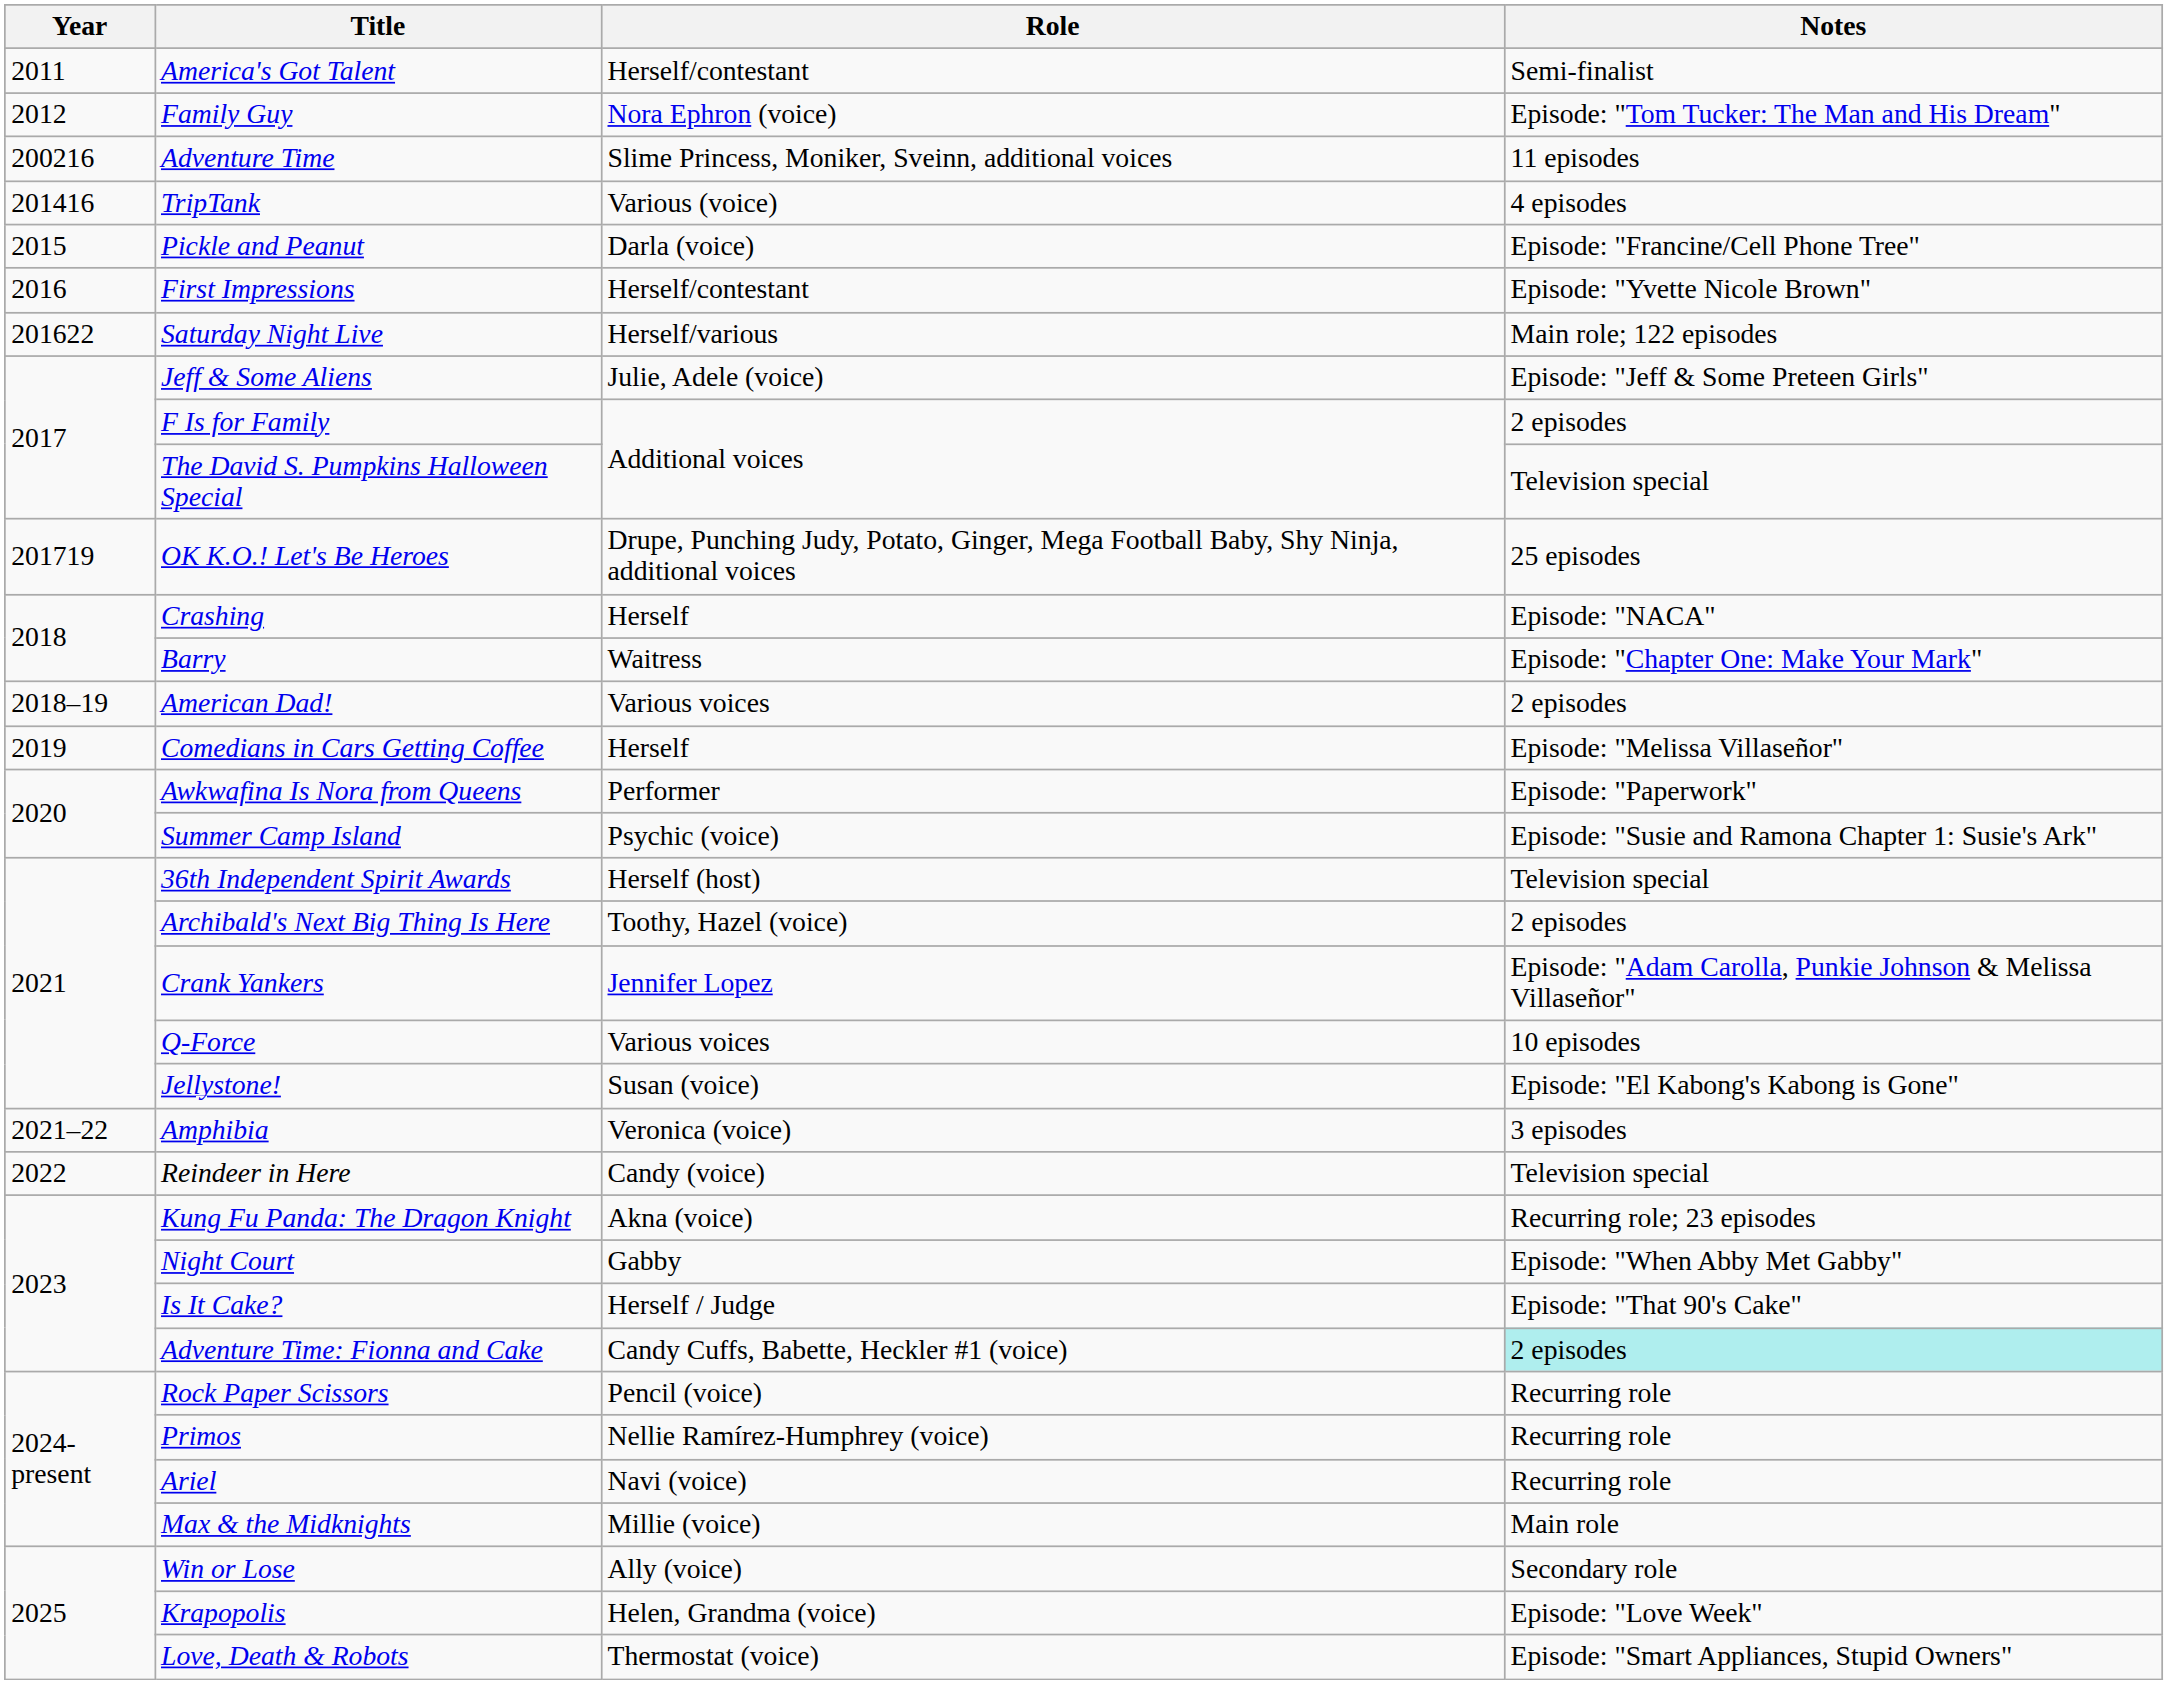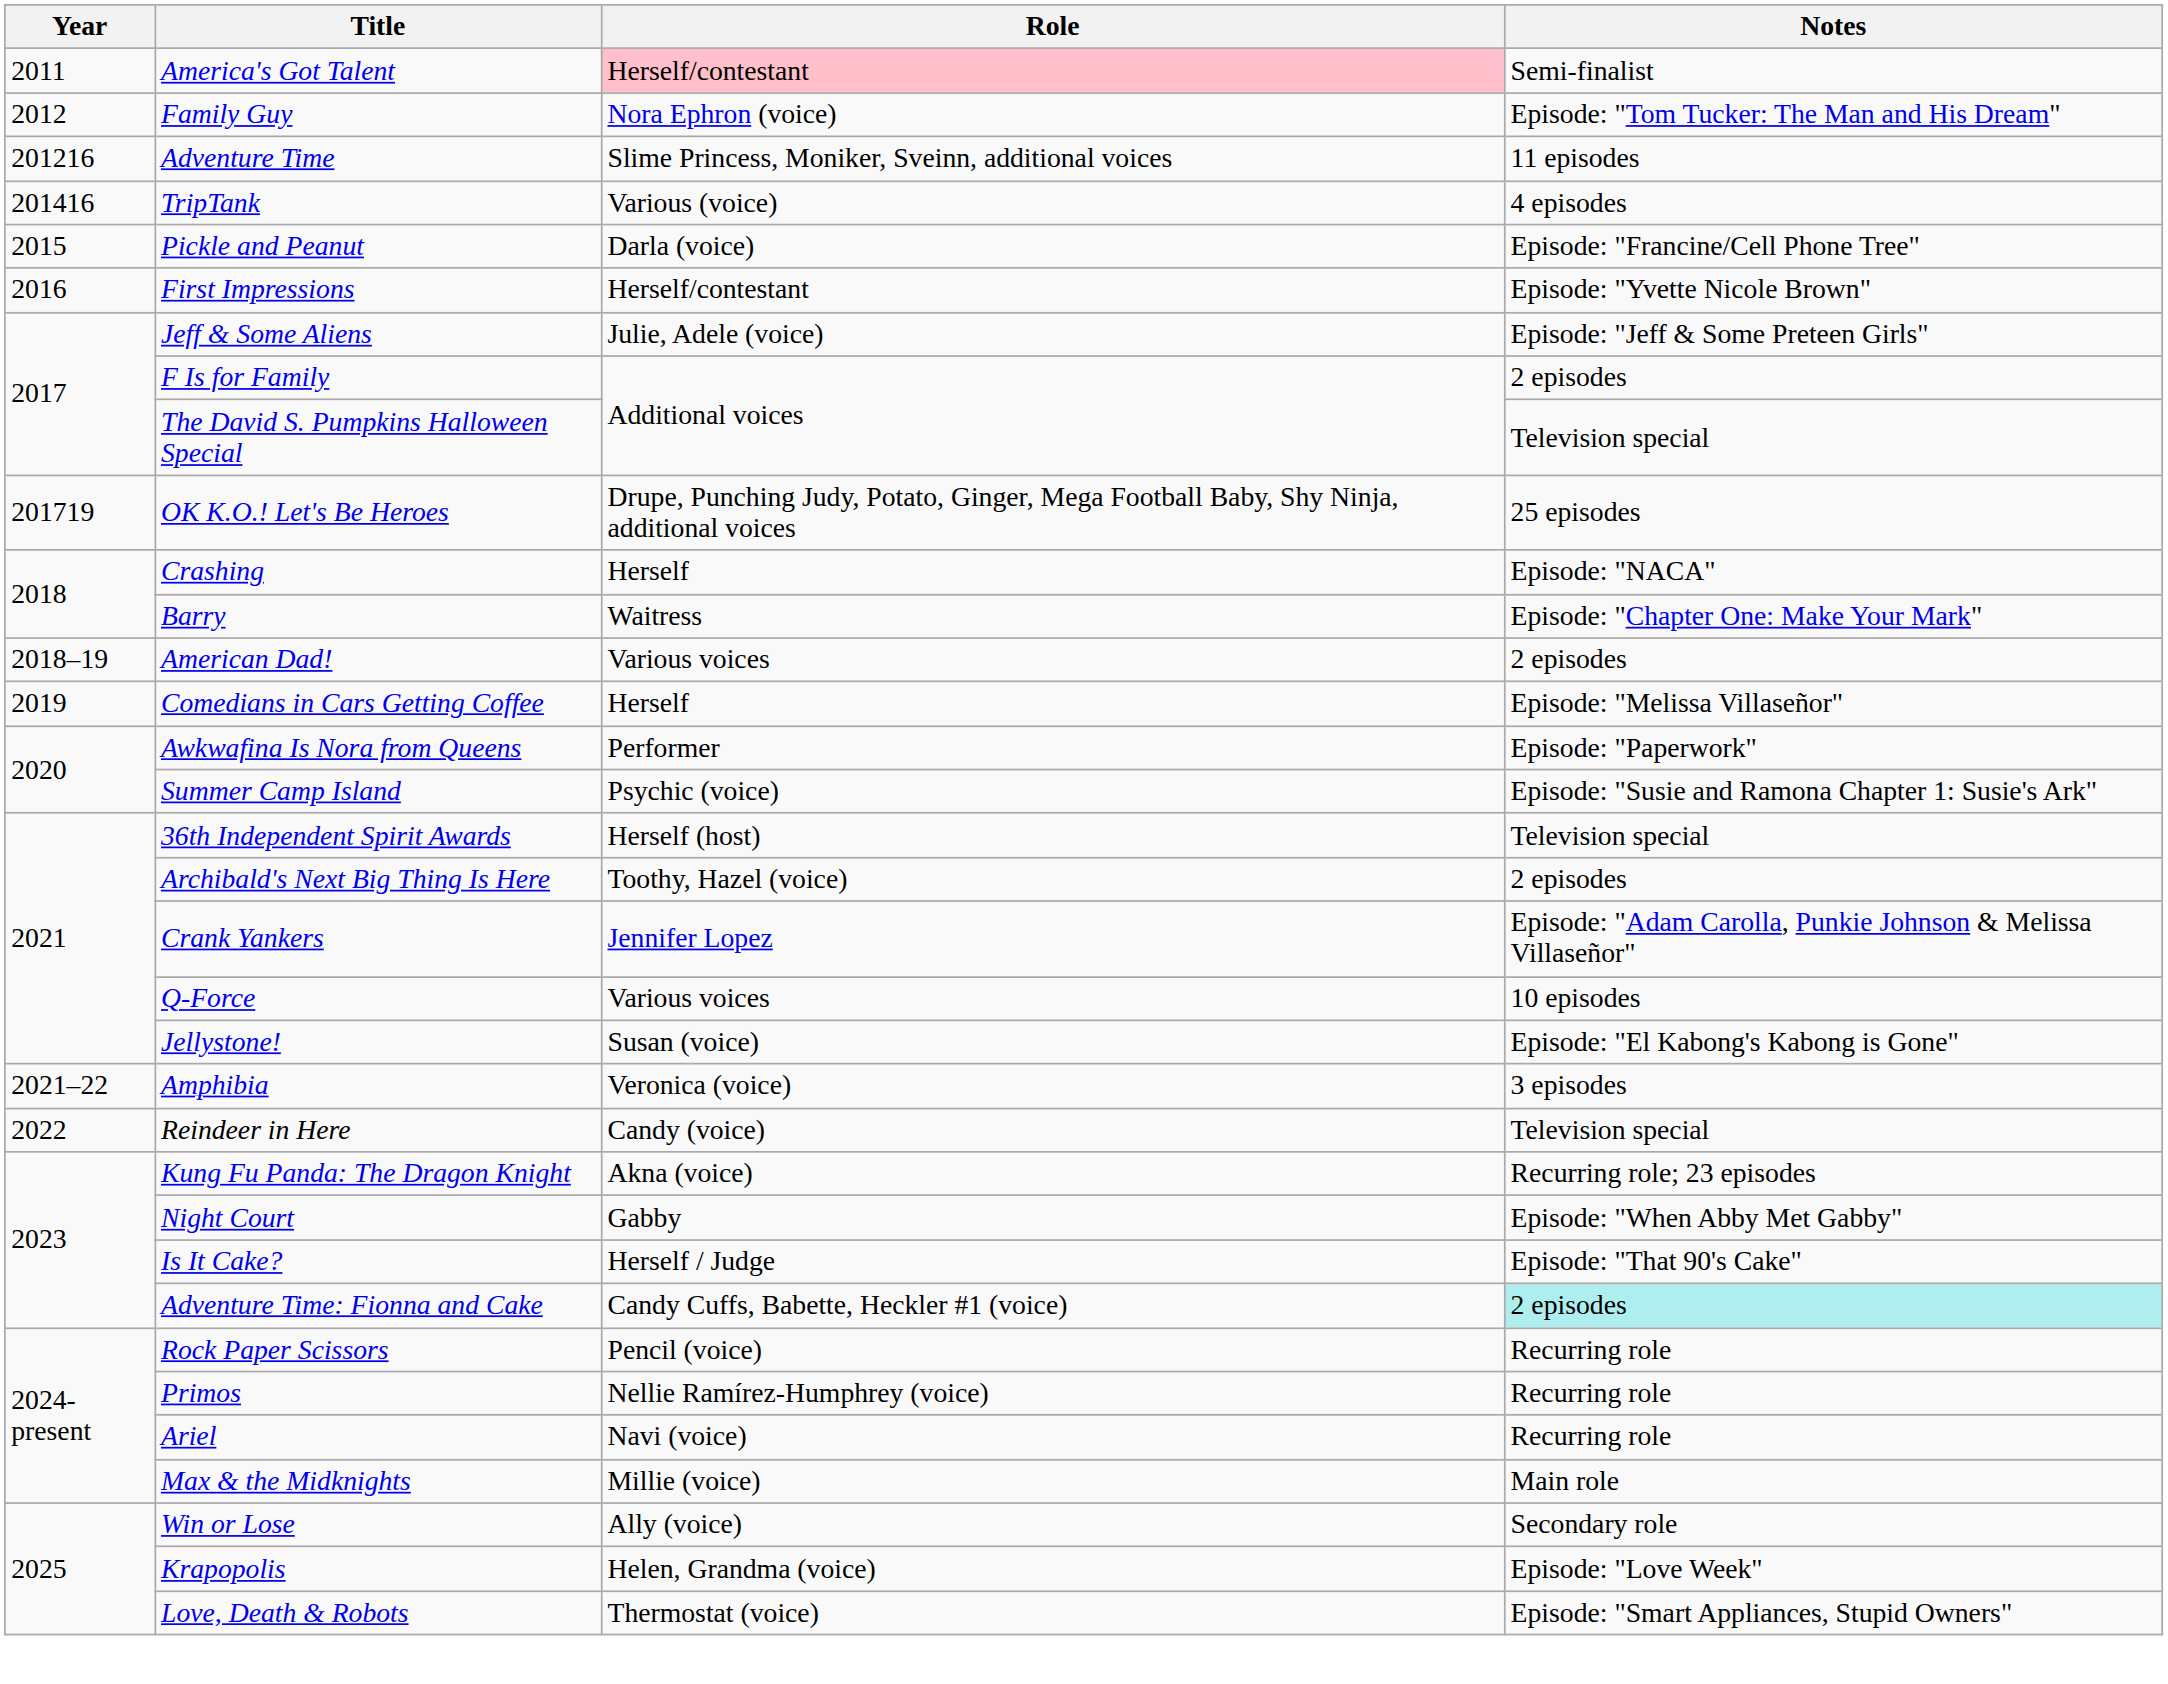 <table class="wikitable plainrowheaders">
 <tr>
 <th scope="col">Year</th>
 <th scope="col">Title</th>
 <th scope="col">Role</th>
 <th scope="col" class="unsortable">Notes</th>
 </tr>
 <tr>
 <td>2011</td>
 <td scope="row"><em><a href='#'>America's Got Talent</a></em></td>
-<td>Herself/contestant</td>
+<td style="background: pink;">Herself/contestant</td>
 <td>Semi-finalist</td>
 </tr>
 <tr>
 <td>2012</td>
 <td scope="row"><em><a href='#'>Family Guy</a></em></td>
 <td><a href='#'>Nora Ephron</a> (voice)</td>
 <td>Episode: "<a href='#'>Tom Tucker: The Man and His Dream</a>"</td>
 </tr>
 <tr>
-<td>200216</td>
+<td>201216</td>
 <td scope="row"><em><a href='#'>Adventure Time</a></em></td>
 <td>Slime Princess, Moniker, Sveinn, additional voices</td>
 <td>11 episodes</td>
 </tr>
 <tr>
 <td>201416</td>
 <td scope="row"><em><a href='#'>TripTank</a></em></td>
 <td>Various (voice)</td>
 <td>4 episodes</td>
 </tr>
 <tr>
 <td>2015</td>
 <td scope="row"><em><a href='#'>Pickle and Peanut</a></em></td>
 <td>Darla (voice)</td>
 <td>Episode: "Francine/Cell Phone Tree"</td>
 </tr>
 <tr>
 <td>2016</td>
 <td scope="row"><em><a href='#'>First Impressions</a></em></td>
 <td>Herself/contestant</td>
 <td>Episode: "Yvette Nicole Brown"</td>
-</tr>
-<tr>
-<td>201622</td>
-<td scope="row"><em><a href='#'>Saturday Night Live</a></em></td>
-<td>Herself/various</td>
-<td>Main role; 122 episodes</td>
 </tr>
 <tr>
 <td rowspan="3">2017</td>
 <td><em><a href='#'>Jeff & Some Aliens</a></em></td>
 <td>Julie, Adele (voice)</td>
 <td>Episode: "Jeff & Some Preteen Girls"</td>
 </tr>
 <tr>
 <td scope="row"><em><a href='#'>F Is for Family</a></em></td>
 <td rowspan="2">Additional voices</td>
 <td>2 episodes</td>
 </tr>
 <tr>
 <td scope="row"><em><a href='#'>The David S. Pumpkins Halloween Special</a></em></td>
 <td>Television special</td>
 </tr>
 <tr>
 <td>201719</td>
 <td scope="row"><em><a href='#'>OK K.O.! Let's Be Heroes</a></em></td>
 <td>Drupe, Punching Judy, Potato, Ginger, Mega Football Baby, Shy Ninja, additional voices</td>
 <td>25 episodes</td>
 </tr>
 <tr>
 <td rowspan="2">2018</td>
 <td scope="row"><em><a href='#'>Crashing</a></em></td>
 <td>Herself</td>
 <td>Episode: "NACA"</td>
 </tr>
 <tr>
 <td scope="row"><em><a href='#'>Barry</a></em></td>
 <td>Waitress</td>
 <td>Episode: "<a href='#'>Chapter One: Make Your Mark</a>"</td>
 </tr>
 <tr>
 <td>2018–19</td>
 <td scope="row"><em><a href='#'>American Dad!</a></em></td>
 <td>Various voices</td>
 <td>2 episodes</td>
 </tr>
 <tr>
 <td>2019</td>
 <td scope="row"><em><a href='#'>Comedians in Cars Getting Coffee</a></em></td>
 <td>Herself</td>
 <td>Episode: "Melissa Villaseñor"</td>
 </tr>
 <tr>
 <td rowspan="2">2020</td>
 <td scope="row"><em><a href='#'>Awkwafina Is Nora from Queens</a></em></td>
 <td>Performer</td>
 <td>Episode: "Paperwork"</td>
 </tr>
 <tr>
 <td scope="row"><em><a href='#'>Summer Camp Island</a></em></td>
 <td>Psychic (voice)</td>
 <td>Episode: "Susie and Ramona Chapter 1: Susie's Ark"</td>
 </tr>
 <tr>
 <td rowspan="5">2021</td>
 <td scope="row"><em><a href='#'>36th Independent Spirit Awards</a></em></td>
 <td>Herself (host)</td>
 <td>Television special</td>
 </tr>
 <tr>
 <td scope="row"><em><a href='#'>Archibald's Next Big Thing Is Here</a></em></td>
 <td>Toothy, Hazel (voice)</td>
 <td>2 episodes</td>
 </tr>
 <tr>
 <td scope="row"><em><a href='#'>Crank Yankers</a></em></td>
 <td><a href='#'>Jennifer Lopez</a></td>
 <td>Episode: "<a href='#'>Adam Carolla</a>, <a href='#'>Punkie Johnson</a> & Melissa Villaseñor"</td>
 </tr>
 <tr>
 <td scope="row"><em><a href='#'>Q-Force</a></em></td>
 <td>Various voices</td>
 <td>10 episodes</td>
 </tr>
 <tr>
 <td><em><a href='#'>Jellystone!</a></em></td>
 <td>Susan (voice)</td>
 <td>Episode: "El Kabong's Kabong is Gone"</td>
 </tr>
 <tr>
 <td>2021–22</td>
 <td scope="row"><em><a href='#'>Amphibia</a></em></td>
 <td>Veronica (voice)</td>
 <td>3 episodes</td>
 </tr>
 <tr>
 <td>2022</td>
 <td scope="row"><em>Reindeer in Here</em></td>
 <td>Candy (voice)</td>
 <td>Television special</td>
 </tr>
 <tr>
 <td rowspan="4">2023</td>
 <td scope="row"><em><a href='#'>Kung Fu Panda: The Dragon Knight</a></em></td>
 <td>Akna (voice)</td>
 <td>Recurring role; 23 episodes</td>
 </tr>
 <tr>
 <td scope="row"><em><a href='#'>Night Court</a></em></td>
 <td>Gabby</td>
 <td>Episode: "When Abby Met Gabby"</td>
 </tr>
 <tr>
 <td scope="row"><em><a href='#'>Is It Cake?</a></em></td>
 <td>Herself / Judge</td>
 <td>Episode: "That 90's Cake"</td>
 </tr>
 <tr>
 <td scope="row"><em><a href='#'>Adventure Time: Fionna and Cake</a></em></td>
 <td>Candy Cuffs, Babette, Heckler #1 (voice)</td>
 <td style="background: paleturquoise;">2 episodes</td>
 </tr>
 <tr>
 <td rowspan=4>2024-present</td>
 <td scope="row"><em><a href='#'>Rock Paper Scissors</a></em></td>
 <td>Pencil (voice)</td>
 <td>Recurring role</td>
 </tr>
 <tr>
 <td scope="row"><em><a href='#'>Primos</a></em></td>
 <td>Nellie Ramírez-Humphrey (voice)</td>
 <td>Recurring role</td>
 </tr>
 <tr>
 <td scope="row"><em><a href='#'>Ariel</a></em></td>
 <td>Navi (voice)</td>
 <td>Recurring role</td>
 </tr>
 <tr>
 <td><em><a href='#'>Max & the Midknights</a></em></td>
 <td>Millie (voice)</td>
 <td>Main role</td>
 </tr>
 <tr>
 <td rowspan="3">2025</td>
 <td><em><a href='#'>Win or Lose</a></em></td>
 <td>Ally (voice)</td>
 <td>Secondary role</td>
 </tr>
 <tr>
 <td><em><a href='#'>Krapopolis</a></em></td>
 <td>Helen, Grandma (voice)</td>
 <td>Episode: "Love Week"</td>
 </tr>
 <tr>
 <td><em><a href='#'>Love, Death & Robots</a></em></td>
 <td>Thermostat (voice)</td>
 <td>Episode: "Smart Appliances, Stupid Owners"</td>
 </tr>
 </table>
